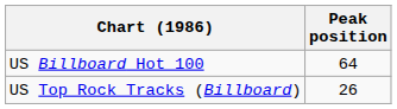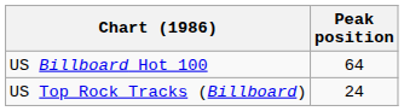 <table class="wikitable sortable">
 <tr>
 <th>Chart (1986)</th>
 <th>Peak<br>position</th>
 </tr>
 <tr>
 <td>US <a href='#'><em>Billboard</em> Hot 100</a></td>
 <td style="text-align:center;">64</td>
 </tr>
 <tr>
 <td>US <a href='#'>Top Rock Tracks</a> (<em><a href='#'>Billboard</a></em>)</td>
-<td style="text-align:center;">26</td>
+<td style="text-align:center;">24</td>
 </tr>
 </table>
